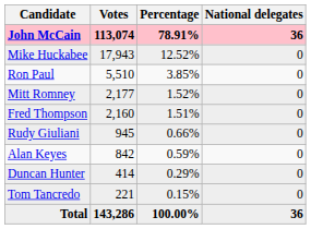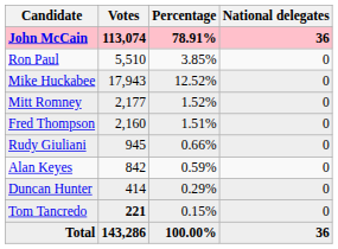 <table class="wikitable" style="text-align:right;">
 <tr>
 <th>Candidate</th>
 <th>Votes</th>
 <th>Percentage</th>
 <th>National delegates</th>
 </tr>
 <tr style="background:pink;">
 <td style="text-align:left;"><strong><a href='#'>John McCain</a></strong></td>
 <td><strong>113,074</strong></td>
 <td><strong>78.91%</strong></td>
 <td><strong>36</strong></td>
 </tr>
+<tr>
+<td style="text-align:left;"><a href='#'>Ron Paul</a></td>
+<td>5,510</td>
+<td>3.85%</td>
+<td>0</td>
+</tr>
 <tr style="background:#eee;">
 <td style="text-align:left;"><a href='#'>Mike Huckabee</a></td>
 <td>17,943</td>
 <td>12.52%</td>
-<td>0</td>
-</tr>
-<tr>
-<td style="text-align:left;"><a href='#'>Ron Paul</a></td>
-<td>5,510</td>
-<td>3.85%</td>
 <td>0</td>
 </tr>
 <tr style="background:#eee;">
 <td style="text-align:left;"><a href='#'>Mitt Romney</a></td>
 <td>2,177</td>
 <td>1.52%</td>
 <td>0</td>
 </tr>
 <tr style="background:#eee;">
 <td style="text-align:left;"><a href='#'>Fred Thompson</a></td>
 <td>2,160</td>
 <td>1.51%</td>
 <td>0</td>
 </tr>
 <tr style="background:#eee;">
 <td style="text-align:left;"><a href='#'>Rudy Giuliani</a></td>
 <td>945</td>
 <td>0.66%</td>
 <td>0</td>
 </tr>
 <tr>
 <td style="text-align:left;"><a href='#'>Alan Keyes</a></td>
 <td>842</td>
 <td>0.59%</td>
 <td>0</td>
 </tr>
 <tr style="background:#eee;">
 <td style="text-align:left;"><a href='#'>Duncan Hunter</a></td>
 <td>414</td>
 <td>0.29%</td>
 <td>0</td>
 </tr>
 <tr style="background:#eee;">
 <td style="text-align:left;"><a href='#'>Tom Tancredo</a></td>
-<td>221</td>
+<td><strong>221</strong></td>
 <td>0.15%</td>
 <td>0</td>
 </tr>
 <tr style="background:#eee;">
 <td><strong>Total</strong></td>
 <td><strong>143,286</strong></td>
 <td><strong>100.00%</strong></td>
 <td><strong>36</strong></td>
 </tr>
 </table>
